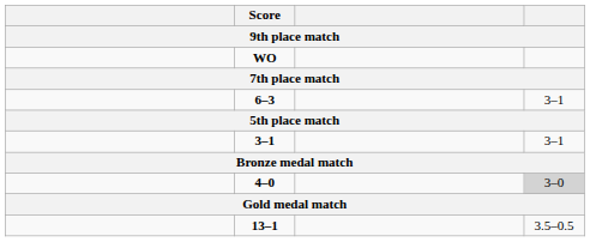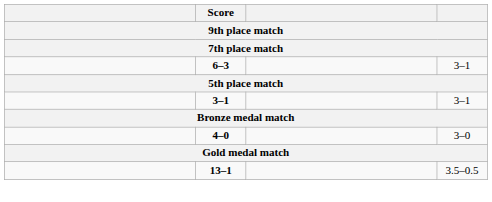 <table class="wikitable" style="text-align: center; ">
 <tr>
 <th align="right" width="270"></th>
 <th width="65">Score</th>
 <th align="left" width="270"></th>
 <th width="65"></th>
 </tr>
 <tr>
 <th colspan="4">9th place match</th>
-</tr>
-<tr>
-<td align="left"></td>
-<td><strong>WO</strong></td>
-<td align="left"><strong></strong></td>
-<td></td>
 </tr>
 <tr>
 <th colspan="4">7th place match</th>
 </tr>
 <tr>
 <td align="left"><strong></strong></td>
 <td><strong>6–3</strong></td>
 <td align="left"></td>
 <td>3–1 <strong></strong></td>
 </tr>
 <tr>
 <th colspan="4">5th place match</th>
 </tr>
 <tr>
 <td align="left"><strong></strong></td>
 <td><strong>3–1</strong></td>
 <td align="left"></td>
 <td>3–1 <strong></strong></td>
 </tr>
 <tr>
 <th colspan="4">Bronze medal match</th>
 </tr>
 <tr>
 <td align="left"><strong></strong></td>
 <td><strong>4–0</strong></td>
 <td align="left"></td>
-<td style="background: lightgrey;">3–0 <strong></strong></td>
+<td>3–0 <strong></strong></td>
 </tr>
 <tr>
 <th colspan="4">Gold medal match</th>
 </tr>
 <tr>
 <td align="left"><strong></strong></td>
 <td><strong>13–1</strong></td>
 <td align="left"></td>
 <td>3.5–0.5 <strong></strong></td>
 </tr>
 </table>
